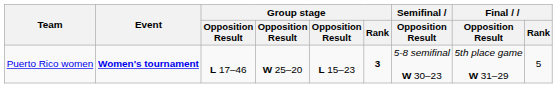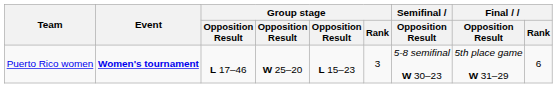 <table class=wikitable style=font-size:90%;text-align:center>
 <tr>
 <th rowspan=2>Team</th>
 <th rowspan=2>Event</th>
 <th colspan=4>Group stage</th>
 <th>Semifinal / </th>
 <th colspan=2>Final /  / </th>
 </tr>
 <tr style=font-size:95%>
 <th>Opposition<br>Result</th>
 <th>Opposition<br>Result</th>
 <th>Opposition<br>Result</th>
 <th>Rank</th>
 <th>Opposition<br>Result</th>
 <th>Opposition<br>Result</th>
 <th>Rank</th>
 </tr>
 <tr>
 <td align=left><a href='#'>Puerto Rico women</a></td>
 <td align=left><strong><a href='#'>Women's tournament</a></strong></td>
 <td><br><strong>L</strong> 17–46</td>
 <td><br><strong>W</strong> 25–20</td>
 <td><br><strong>L</strong> 15–23</td>
-<td><strong>3</strong></td>
+<td>3</td>
 <td><em>5-8 semifinal</em><br><br><strong>W</strong> 30–23</td>
 <td><em>5th place game</em><br><br><strong>W</strong> 31–29</td>
-<td>5</td>
+<td>6</td>
 </tr>
 </table>
